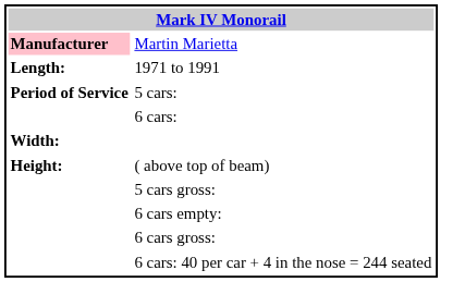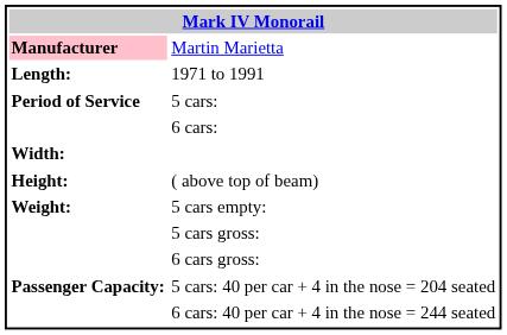 <table cellpadding="2" style="width:double; border:solid 2px black">
 <tr style="background:#ccc;">
 <th colspan="2" style="text-align: center;"><a href='#'>Mark IV Monorail</a></th>
 </tr>
 <tr>
 <td style="background: pink;"><strong>Manufacturer</strong></td>
 <td><a href='#'>Martin Marietta</a></td>
 </tr>
 <tr>
 <td><strong>Length:</strong></td>
 <td>1971 to 1991</td>
 </tr>
 <tr>
 <td><strong>Period of Service</strong></td>
 <td>5 cars: </td>
 </tr>
 <tr>
 <td></td>
 <td>6 cars: </td>
 </tr>
 <tr>
 <td><strong>Width:</strong></td>
 <td></td>
 </tr>
 <tr>
 <td><strong>Height:</strong></td>
 <td> ( above top of beam)</td>
 </tr>
 <tr>
-<td></td>
-<td>5 cars gross: </td>
+<td><strong>Weight:</strong></td>
+<td>5 cars empty: </td>
 </tr>
 <tr>
 <td></td>
-<td>6 cars empty: </td>
+<td>5 cars gross: </td>
 </tr>
 <tr>
 <td></td>
 <td>6 cars gross: </td>
 </tr>
 <tr>
+<td><strong>Passenger Capacity:</strong></td>
+<td>5 cars: 40 per car + 4 in the nose = 204 seated</td>
+</tr>
+<tr>
 <td></td>
 <td>6 cars: 40 per car + 4 in the nose = 244 seated </td>
 </tr>
 </table>
